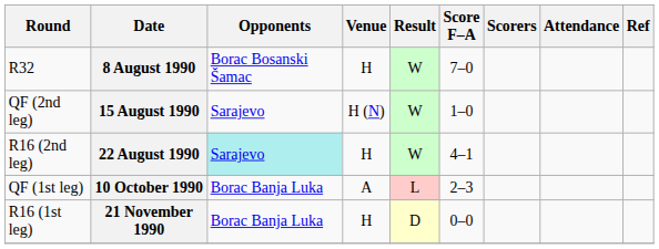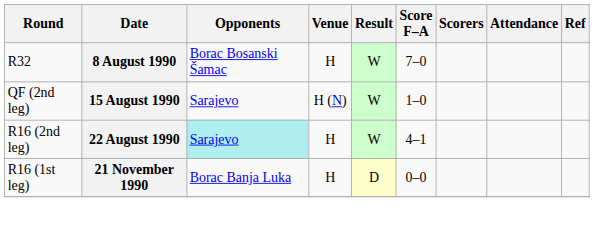 <table class="wikitable plainrowheaders sortable" style="text-align:center; font-size:98%;">
 <tr>
 <th scope="col" width="80">Round</th>
 <th scope="col" width="110">Date</th>
 <th scope="col" width="130">Opponents</th>
 <th scope="col">Venue</th>
 <th scope="col">Result</th>
 <th scope="col">Score<br>F–A</th>
 <th scope="col">Scorers</th>
 <th scope="col">Attendance</th>
 <th scope="col">Ref</th>
 </tr>
 <tr>
 <td align="left">R32</td>
 <th scope="row">8 August 1990</th>
 <td align="left"><a href='#'>Borac Bosanski Šamac</a></td>
 <td>H</td>
 <td style="background:#cfc">W</td>
 <td>7–0</td>
 <td align="left"></td>
 <td></td>
 <td></td>
 </tr>
 <tr>
 <td align="left">QF (2nd leg)</td>
 <th scope="row">15 August 1990</th>
 <td align="left"><a href='#'>Sarajevo</a></td>
 <td>H (<a href='#'>N</a>)</td>
 <td style="background:#cfc">W</td>
 <td>1–0</td>
 <td align="left"></td>
 <td></td>
 <td></td>
 </tr>
 <tr>
 <td align="left">R16 (2nd leg)</td>
 <th scope="row">22 August 1990</th>
 <td align="left" style="background: paleturquoise;"><a href='#'>Sarajevo</a></td>
 <td>H</td>
 <td style="background:#cfc">W</td>
 <td>4–1</td>
 <td align="left"></td>
 <td></td>
 <td></td>
 </tr>
 <tr>
-<td align="left">QF (1st leg)</td>
-<th scope="row">10 October 1990</th>
-<td align="left"><a href='#'>Borac Banja Luka</a></td>
-<td>A</td>
-<td style="background:#fcc">L</td>
-<td>2–3</td>
-<td align="left"></td>
-<td></td>
-<td></td>
-</tr>
-<tr>
 <td align="left">R16 (1st leg)</td>
 <th scope="row">21 November 1990</th>
 <td align="left"><a href='#'>Borac Banja Luka</a></td>
 <td>H</td>
 <td style="background:#ffc">D</td>
 <td>0–0</td>
 <td align="left"></td>
 <td></td>
 <td></td>
 </tr>
 <tr>
 </tr>
 </table>
